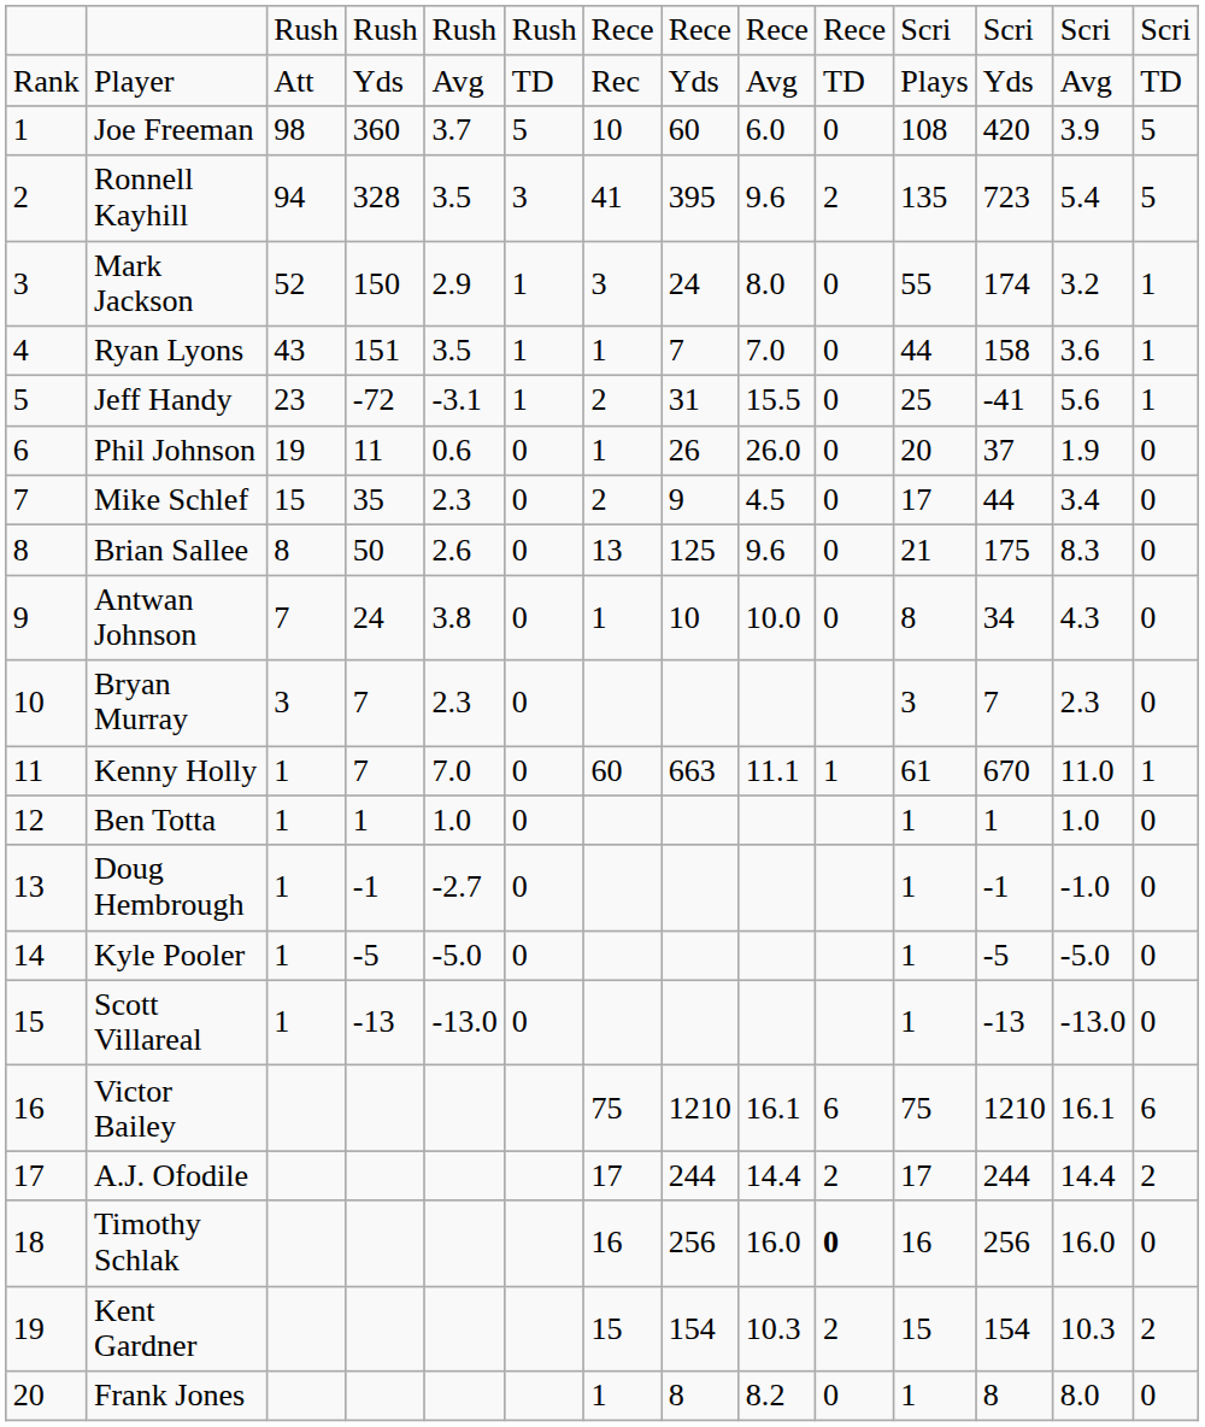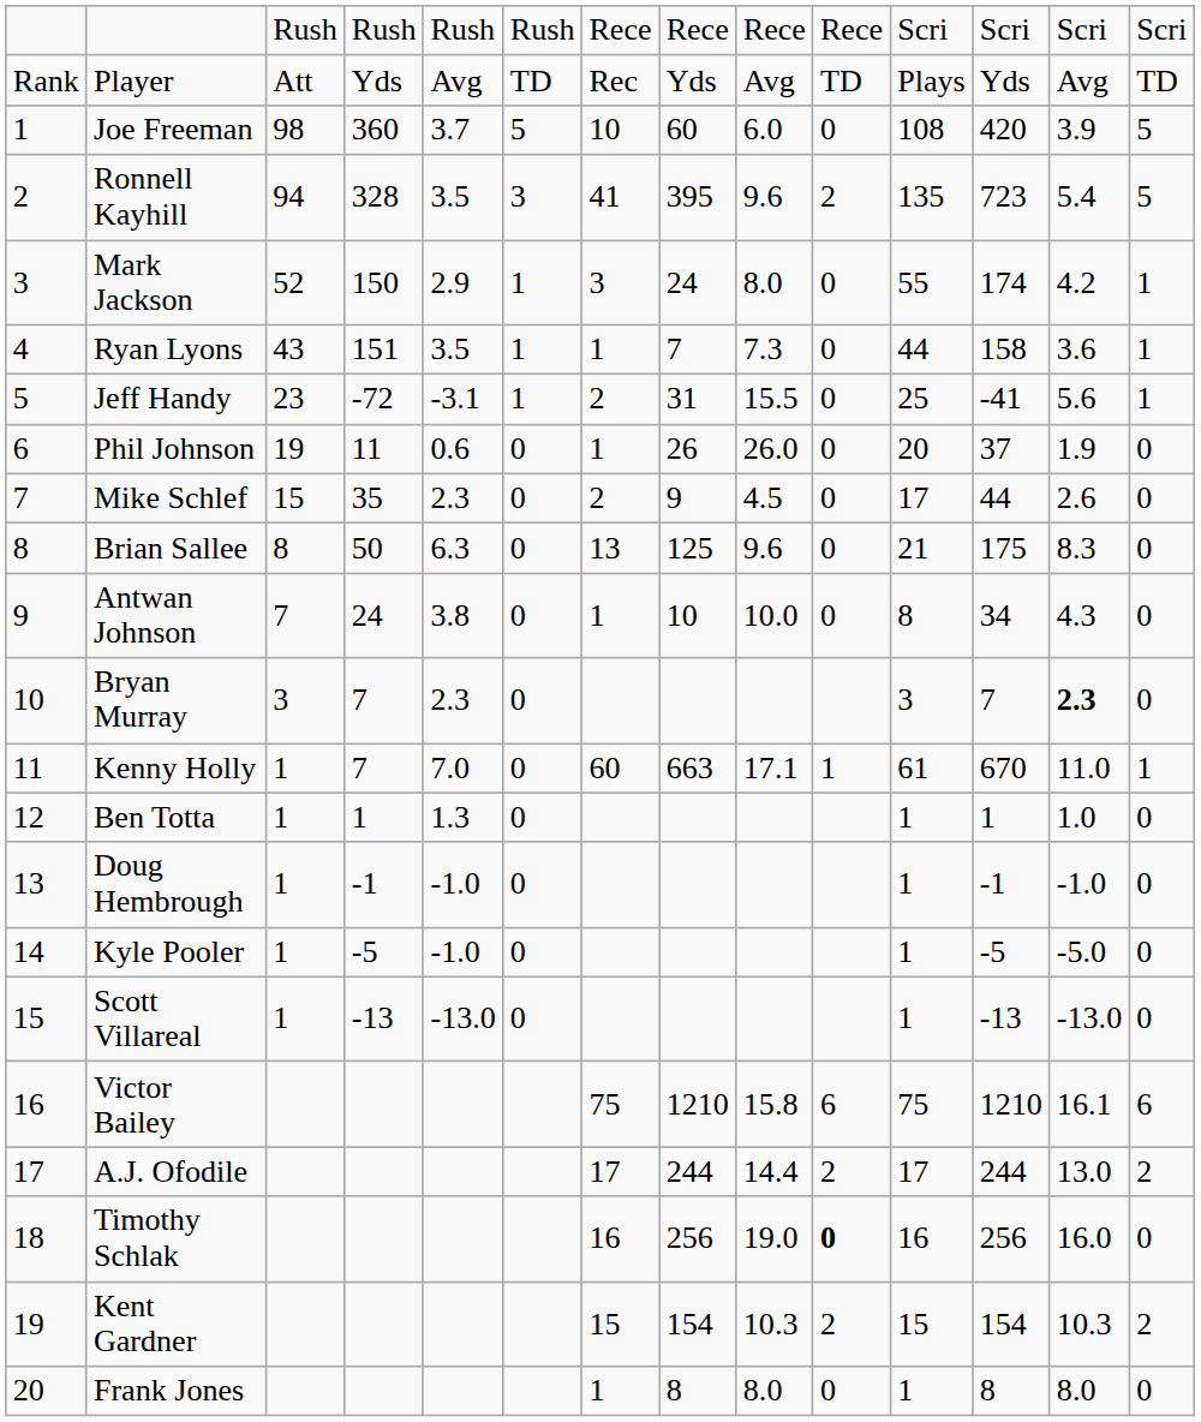 <table class="wikitable">
 <tr>
 <td></td>
 <td></td>
 <td>Rush</td>
 <td>Rush</td>
 <td>Rush</td>
 <td>Rush</td>
 <td>Rece</td>
 <td>Rece</td>
 <td>Rece</td>
 <td>Rece</td>
 <td>Scri</td>
 <td>Scri</td>
 <td>Scri</td>
 <td>Scri</td>
 </tr>
 <tr>
 <td>Rank</td>
 <td>Player</td>
 <td>Att</td>
 <td>Yds</td>
 <td>Avg</td>
 <td>TD</td>
 <td>Rec</td>
 <td>Yds</td>
 <td>Avg</td>
 <td>TD</td>
 <td>Plays</td>
 <td>Yds</td>
 <td>Avg</td>
 <td>TD</td>
 </tr>
 <tr>
 <td>1</td>
 <td>Joe Freeman</td>
 <td>98</td>
 <td>360</td>
 <td>3.7</td>
 <td>5</td>
 <td>10</td>
 <td>60</td>
 <td>6.0</td>
 <td>0</td>
 <td>108</td>
 <td>420</td>
 <td>3.9</td>
 <td>5</td>
 </tr>
 <tr>
 <td>2</td>
 <td>Ronnell Kayhill</td>
 <td>94</td>
 <td>328</td>
 <td>3.5</td>
 <td>3</td>
 <td>41</td>
 <td>395</td>
 <td>9.6</td>
 <td>2</td>
 <td>135</td>
 <td>723</td>
 <td>5.4</td>
 <td>5</td>
 </tr>
 <tr>
 <td>3</td>
 <td>Mark Jackson</td>
 <td>52</td>
 <td>150</td>
 <td>2.9</td>
 <td>1</td>
 <td>3</td>
 <td>24</td>
 <td>8.0</td>
 <td>0</td>
 <td>55</td>
 <td>174</td>
-<td>3.2</td>
+<td>4.2</td>
 <td>1</td>
 </tr>
 <tr>
 <td>4</td>
 <td>Ryan Lyons</td>
 <td>43</td>
 <td>151</td>
 <td>3.5</td>
 <td>1</td>
 <td>1</td>
 <td>7</td>
-<td>7.0</td>
+<td>7.3</td>
 <td>0</td>
 <td>44</td>
 <td>158</td>
 <td>3.6</td>
 <td>1</td>
 </tr>
 <tr>
 <td>5</td>
 <td>Jeff Handy</td>
 <td>23</td>
 <td>-72</td>
 <td>-3.1</td>
 <td>1</td>
 <td>2</td>
 <td>31</td>
 <td>15.5</td>
 <td>0</td>
 <td>25</td>
 <td>-41</td>
 <td>5.6</td>
 <td>1</td>
 </tr>
 <tr>
 <td>6</td>
 <td>Phil Johnson</td>
 <td>19</td>
 <td>11</td>
 <td>0.6</td>
 <td>0</td>
 <td>1</td>
 <td>26</td>
 <td>26.0</td>
 <td>0</td>
 <td>20</td>
 <td>37</td>
 <td>1.9</td>
 <td>0</td>
 </tr>
 <tr>
 <td>7</td>
 <td>Mike Schlef</td>
 <td>15</td>
 <td>35</td>
 <td>2.3</td>
 <td>0</td>
 <td>2</td>
 <td>9</td>
 <td>4.5</td>
 <td>0</td>
 <td>17</td>
 <td>44</td>
-<td>3.4</td>
+<td>2.6</td>
 <td>0</td>
 </tr>
 <tr>
 <td>8</td>
 <td>Brian Sallee</td>
 <td>8</td>
 <td>50</td>
-<td>2.6</td>
+<td>6.3</td>
 <td>0</td>
 <td>13</td>
 <td>125</td>
 <td>9.6</td>
 <td>0</td>
 <td>21</td>
 <td>175</td>
 <td>8.3</td>
 <td>0</td>
 </tr>
 <tr>
 <td>9</td>
 <td>Antwan Johnson</td>
 <td>7</td>
 <td>24</td>
 <td>3.8</td>
 <td>0</td>
 <td>1</td>
 <td>10</td>
 <td>10.0</td>
 <td>0</td>
 <td>8</td>
 <td>34</td>
 <td>4.3</td>
 <td>0</td>
 </tr>
 <tr>
 <td>10</td>
 <td>Bryan Murray</td>
 <td>3</td>
 <td>7</td>
 <td>2.3</td>
 <td>0</td>
 <td></td>
 <td></td>
 <td></td>
 <td></td>
 <td>3</td>
 <td>7</td>
-<td>2.3</td>
+<td><strong>2.3</strong></td>
 <td>0</td>
 </tr>
 <tr>
 <td>11</td>
 <td>Kenny Holly</td>
 <td>1</td>
 <td>7</td>
 <td>7.0</td>
 <td>0</td>
 <td>60</td>
 <td>663</td>
-<td>11.1</td>
+<td>17.1</td>
 <td>1</td>
 <td>61</td>
 <td>670</td>
 <td>11.0</td>
 <td>1</td>
 </tr>
 <tr>
 <td>12</td>
 <td>Ben Totta</td>
 <td>1</td>
 <td>1</td>
-<td>1.0</td>
+<td>1.3</td>
 <td>0</td>
 <td></td>
 <td></td>
 <td></td>
 <td></td>
 <td>1</td>
 <td>1</td>
 <td>1.0</td>
 <td>0</td>
 </tr>
 <tr>
 <td>13</td>
 <td>Doug Hembrough</td>
 <td>1</td>
 <td>-1</td>
-<td>-2.7</td>
+<td>-1.0</td>
 <td>0</td>
 <td></td>
 <td></td>
 <td></td>
 <td></td>
 <td>1</td>
 <td>-1</td>
 <td>-1.0</td>
 <td>0</td>
 </tr>
 <tr>
 <td>14</td>
 <td>Kyle Pooler</td>
 <td>1</td>
 <td>-5</td>
-<td>-5.0</td>
+<td>-1.0</td>
 <td>0</td>
 <td></td>
 <td></td>
 <td></td>
 <td></td>
 <td>1</td>
 <td>-5</td>
 <td>-5.0</td>
 <td>0</td>
 </tr>
 <tr>
 <td>15</td>
 <td>Scott Villareal</td>
 <td>1</td>
 <td>-13</td>
 <td>-13.0</td>
 <td>0</td>
 <td></td>
 <td></td>
 <td></td>
 <td></td>
 <td>1</td>
 <td>-13</td>
 <td>-13.0</td>
 <td>0</td>
 </tr>
 <tr>
 <td>16</td>
 <td>Victor Bailey</td>
 <td></td>
 <td></td>
 <td></td>
 <td></td>
 <td>75</td>
 <td>1210</td>
-<td>16.1</td>
+<td>15.8</td>
 <td>6</td>
 <td>75</td>
 <td>1210</td>
 <td>16.1</td>
 <td>6</td>
 </tr>
 <tr>
 <td>17</td>
 <td>A.J. Ofodile</td>
 <td></td>
 <td></td>
 <td></td>
 <td></td>
 <td>17</td>
 <td>244</td>
 <td>14.4</td>
 <td>2</td>
 <td>17</td>
 <td>244</td>
-<td>14.4</td>
+<td>13.0</td>
 <td>2</td>
 </tr>
 <tr>
 <td>18</td>
 <td>Timothy Schlak</td>
 <td></td>
 <td></td>
 <td></td>
 <td></td>
 <td>16</td>
 <td>256</td>
-<td>16.0</td>
+<td>19.0</td>
 <td><strong>0</strong></td>
 <td>16</td>
 <td>256</td>
 <td>16.0</td>
 <td>0</td>
 </tr>
 <tr>
 <td>19</td>
 <td>Kent Gardner</td>
 <td></td>
 <td></td>
 <td></td>
 <td></td>
 <td>15</td>
 <td>154</td>
 <td>10.3</td>
 <td>2</td>
 <td>15</td>
 <td>154</td>
 <td>10.3</td>
 <td>2</td>
 </tr>
 <tr>
 <td>20</td>
 <td>Frank Jones</td>
 <td></td>
 <td></td>
 <td></td>
 <td></td>
 <td>1</td>
 <td>8</td>
-<td>8.2</td>
+<td>8.0</td>
 <td>0</td>
 <td>1</td>
 <td>8</td>
 <td>8.0</td>
 <td>0</td>
 </tr>
 </table>
